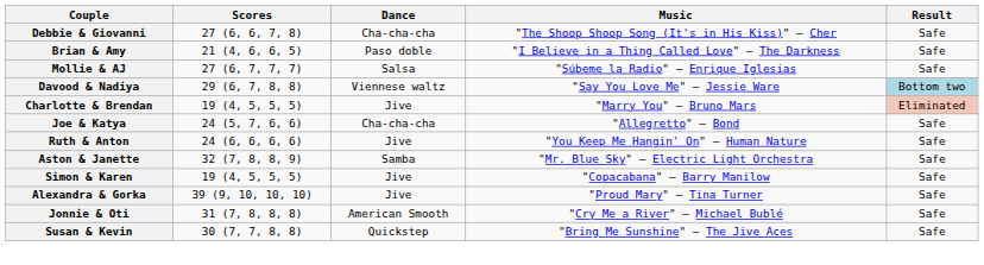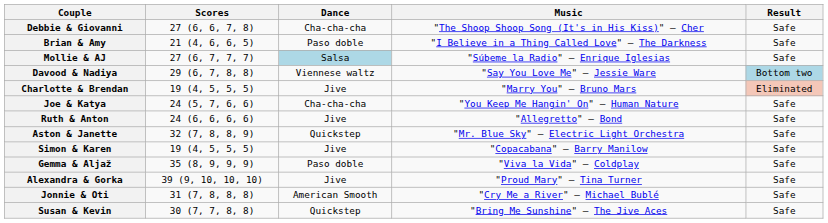 <table class="wikitable sortable" style="text-align:center; width: 90%">
 <tr>
 <th scope="col">Couple</th>
 <th scope="col">Scores</th>
 <th scope="col" class="unsortable">Dance</th>
 <th scope="col" class="unsortable">Music</th>
 <th scope="col" class="unsortable">Result</th>
 </tr>
 <tr>
 <th scope="row">Debbie & Giovanni</th>
 <td>27 (6, 6, 7, 8)</td>
 <td>Cha-cha-cha</td>
 <td>"<a href='#'>The Shoop Shoop Song (It's in His Kiss)</a>" — <a href='#'>Cher</a></td>
 <td>Safe</td>
 </tr>
 <tr>
 <th scope="row">Brian & Amy</th>
 <td>21 (4, 6, 6, 5)</td>
 <td>Paso doble</td>
 <td>"<a href='#'>I Believe in a Thing Called Love</a>" — <a href='#'>The Darkness</a></td>
 <td>Safe</td>
 </tr>
 <tr>
 <th scope="row">Mollie & AJ</th>
 <td>27 (6, 7, 7, 7)</td>
-<td>Salsa</td>
+<td style="background: lightblue;">Salsa</td>
 <td>"<a href='#'>Súbeme la Radio</a>" — <a href='#'>Enrique Iglesias</a></td>
 <td>Safe</td>
 </tr>
 <tr>
 <th scope="row">Davood & Nadiya</th>
 <td>29 (6, 7, 8, 8)</td>
 <td>Viennese waltz</td>
 <td>"<a href='#'>Say You Love Me</a>" — <a href='#'>Jessie Ware</a></td>
 <td bgcolor="lightblue">Bottom two</td>
 </tr>
 <tr>
 <th scope="row">Charlotte & Brendan</th>
 <td>19 (4, 5, 5, 5)</td>
 <td>Jive</td>
 <td>"<a href='#'>Marry You</a>" — <a href='#'>Bruno Mars</a></td>
 <td bgcolor="f4c7b8">Eliminated</td>
 </tr>
 <tr>
 <th scope="row">Joe & Katya</th>
 <td>24 (5, 7, 6, 6)</td>
 <td>Cha-cha-cha</td>
-<td>"<a href='#'>Allegretto</a>" — <a href='#'>Bond</a></td>
+<td>"<a href='#'>You Keep Me Hangin' On</a>" — <a href='#'>Human Nature</a></td>
 <td>Safe</td>
 </tr>
 <tr>
 <th scope="row">Ruth & Anton</th>
 <td>24 (6, 6, 6, 6)</td>
 <td>Jive</td>
-<td>"<a href='#'>You Keep Me Hangin' On</a>" — <a href='#'>Human Nature</a></td>
+<td>"<a href='#'>Allegretto</a>" — <a href='#'>Bond</a></td>
 <td>Safe</td>
 </tr>
 <tr>
 <th scope="row">Aston & Janette</th>
 <td>32 (7, 8, 8, 9)</td>
-<td>Samba</td>
+<td>Quickstep</td>
 <td>"<a href='#'>Mr. Blue Sky</a>" — <a href='#'>Electric Light Orchestra</a></td>
 <td>Safe</td>
 </tr>
 <tr>
 <th scope="row">Simon & Karen</th>
 <td>19 (4, 5, 5, 5)</td>
 <td>Jive</td>
 <td>"<a href='#'>Copacabana</a>" — <a href='#'>Barry Manilow</a></td>
+<td>Safe</td>
+</tr>
+<tr>
+<th scope="row">Gemma & Aljaž</th>
+<td>35 (8, 9, 9, 9)</td>
+<td>Paso doble</td>
+<td>"<a href='#'>Viva la Vida</a>" — <a href='#'>Coldplay</a></td>
 <td>Safe</td>
 </tr>
 <tr>
 <th scope="row">Alexandra & Gorka</th>
 <td>39 (9, 10, 10, 10)</td>
 <td>Jive</td>
 <td>"<a href='#'>Proud Mary</a>" — <a href='#'>Tina Turner</a></td>
 <td>Safe</td>
 </tr>
 <tr>
 <th scope="row">Jonnie & Oti</th>
 <td>31 (7, 8, 8, 8)</td>
 <td>American Smooth</td>
 <td>"<a href='#'>Cry Me a River</a>" — <a href='#'>Michael Bublé</a></td>
 <td>Safe</td>
 </tr>
 <tr>
 <th scope="row">Susan & Kevin</th>
 <td>30 (7, 7, 8, 8)</td>
 <td>Quickstep</td>
 <td>"<a href='#'>Bring Me Sunshine</a>" — <a href='#'>The Jive Aces</a></td>
 <td>Safe</td>
 </tr>
 </table>
